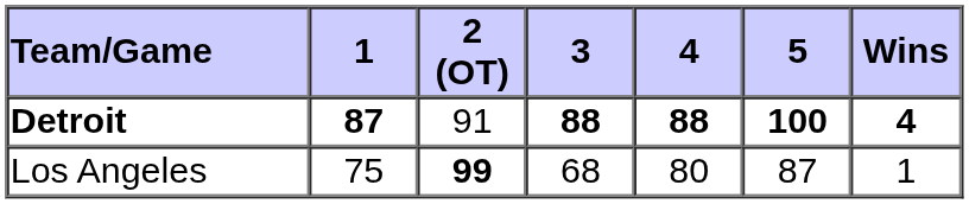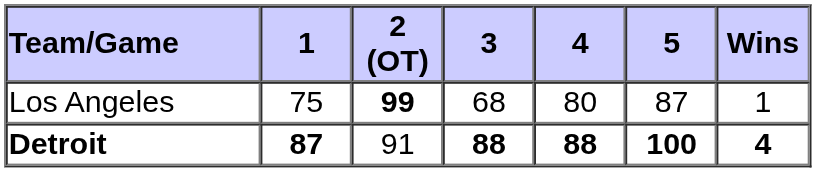 <table align="center" border="1" cellspacing="0" width="425">
 <tr style="text-align:center; background-color:#CCCCFF;">
 <th align=left width=28%>Team/Game</th>
 <th width=10%>1</th>
 <th width=10%>2 (OT)</th>
 <th width=10%>3</th>
 <th width=10%>4</th>
 <th width=10%>5</th>
 <th width=10%>Wins</th>
 </tr>
 <tr style="text-align:center;">
+<td align=left>Los Angeles</td>
+<td>75</td>
+<td><strong>99</strong></td>
+<td>68</td>
+<td>80</td>
+<td>87</td>
+<td>1</td>
+</tr>
+<tr style="text-align:center;">
 <td align=left><strong>Detroit</strong></td>
 <td><strong>87</strong></td>
 <td>91</td>
 <td><strong>88</strong></td>
 <td><strong>88</strong></td>
 <td><strong>100</strong></td>
 <td><strong>4</strong></td>
 </tr>
 <tr style="text-align:center;">
-<td align=left>Los Angeles</td>
-<td>75</td>
-<td><strong>99</strong></td>
-<td>68</td>
-<td>80</td>
-<td>87</td>
-<td>1</td>
-</tr>
-<tr style="text-align:center;">
 </tr>
 </table>
